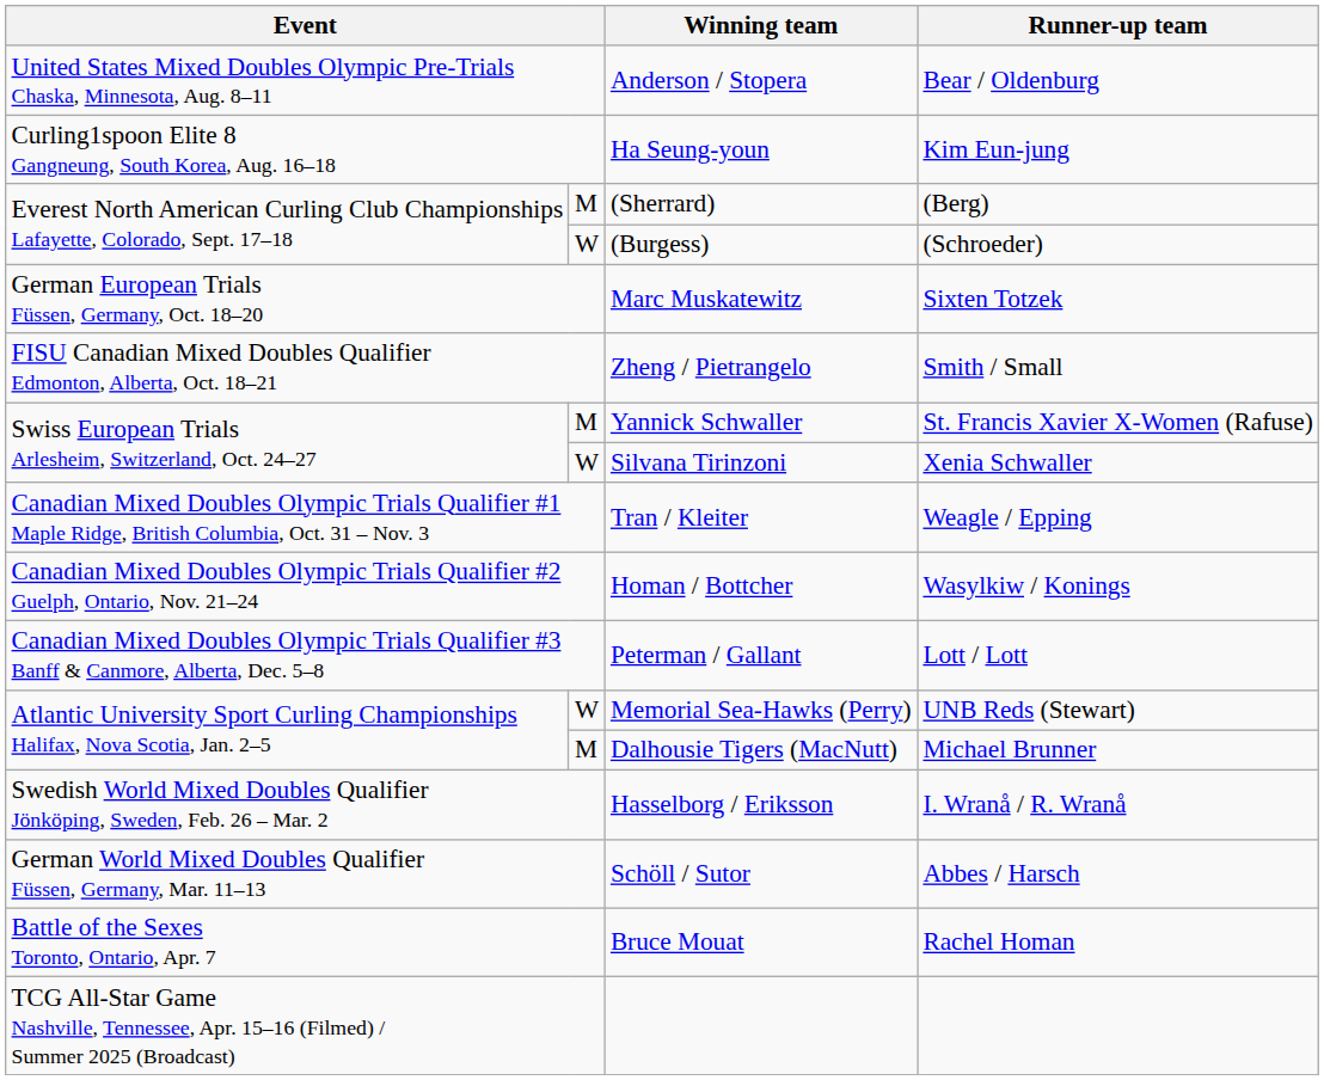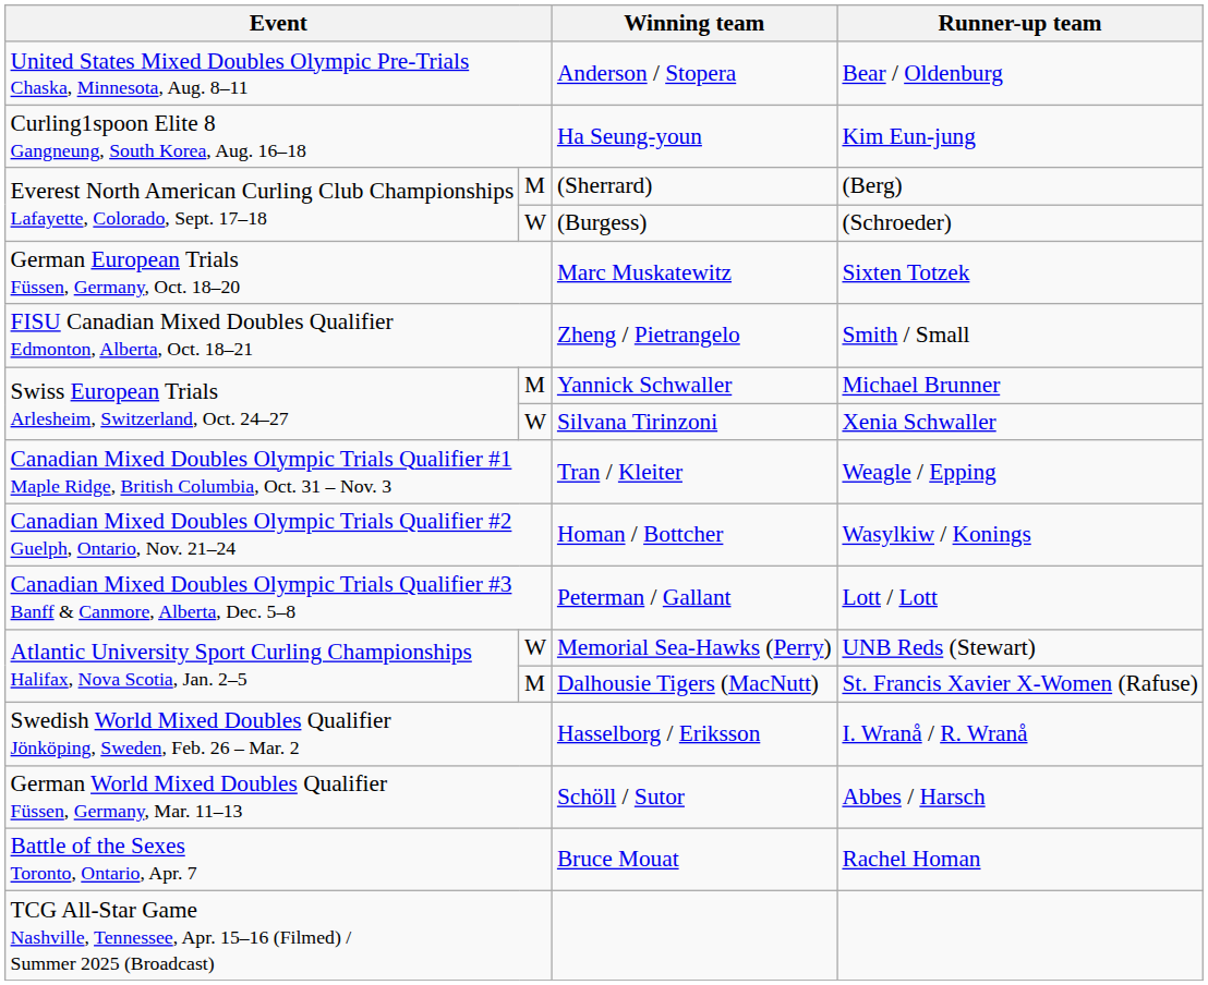 <table class="wikitable">
 <tr>
 <th colspan="2">Event</th>
 <th>Winning team</th>
 <th>Runner-up team</th>
 </tr>
 <tr>
 <td colspan="2"><a href='#'>United States Mixed Doubles Olympic Pre-Trials</a> <br> <small><a href='#'>Chaska</a>, <a href='#'>Minnesota</a>, Aug. 8–11</small></td>
 <td> <a href='#'>Anderson</a> / <a href='#'>Stopera</a></td>
 <td> <a href='#'>Bear</a> / <a href='#'>Oldenburg</a></td>
 </tr>
 <tr>
 <td colspan="2">Curling1spoon Elite 8 <br> <small><a href='#'>Gangneung</a>, <a href='#'>South Korea</a>, Aug. 16–18</small></td>
 <td> <a href='#'>Ha Seung-youn</a></td>
 <td> <a href='#'>Kim Eun-jung</a></td>
 </tr>
 <tr>
 <td rowspan="2">Everest North American Curling Club Championships <br> <small><a href='#'>Lafayette</a>, <a href='#'>Colorado</a>, Sept. 17–18</small></td>
 <td>M</td>
 <td> (Sherrard)</td>
 <td> (Berg)</td>
 </tr>
 <tr>
 <td>W</td>
 <td> (Burgess)</td>
 <td>  (Schroeder)</td>
 </tr>
 <tr>
 <td colspan="2">German <a href='#'>European</a> Trials <br> <small><a href='#'>Füssen</a>, <a href='#'>Germany</a>, Oct. 18–20</small></td>
 <td> <a href='#'>Marc Muskatewitz</a></td>
 <td> <a href='#'>Sixten Totzek</a></td>
 </tr>
 <tr>
 <td colspan="2"><a href='#'>FISU</a> Canadian Mixed Doubles Qualifier <br> <small><a href='#'>Edmonton</a>, <a href='#'>Alberta</a>, Oct. 18–21</small></td>
 <td> <a href='#'>Zheng</a> / <a href='#'>Pietrangelo</a></td>
 <td> <a href='#'>Smith</a> / Small</td>
 </tr>
 <tr>
 <td rowspan="2">Swiss <a href='#'>European</a> Trials <br> <small><a href='#'>Arlesheim</a>, <a href='#'>Switzerland</a>, Oct. 24–27</small></td>
 <td>M</td>
 <td> <a href='#'>Yannick Schwaller</a></td>
-<td> <a href='#'>St. Francis Xavier X-Women</a> (Rafuse)</td>
+<td> <a href='#'>Michael Brunner</a></td>
 </tr>
 <tr>
 <td>W</td>
 <td> <a href='#'>Silvana Tirinzoni</a></td>
 <td> <a href='#'>Xenia Schwaller</a></td>
 </tr>
 <tr>
 <td colspan="2"><a href='#'>Canadian Mixed Doubles Olympic Trials Qualifier #1</a> <br> <small><a href='#'>Maple Ridge</a>, <a href='#'>British Columbia</a>, Oct. 31 – Nov. 3</small></td>
 <td> <a href='#'>Tran</a> / <a href='#'>Kleiter</a></td>
 <td> <a href='#'>Weagle</a> / <a href='#'>Epping</a></td>
 </tr>
 <tr>
 <td colspan="2"><a href='#'>Canadian Mixed Doubles Olympic Trials Qualifier #2</a> <br> <small><a href='#'>Guelph</a>, <a href='#'>Ontario</a>, Nov. 21–24</small></td>
 <td> <a href='#'>Homan</a> / <a href='#'>Bottcher</a></td>
 <td> <a href='#'>Wasylkiw</a> / <a href='#'>Konings</a></td>
 </tr>
 <tr>
 <td colspan="2"><a href='#'>Canadian Mixed Doubles Olympic Trials Qualifier #3</a> <br> <small><a href='#'>Banff</a> & <a href='#'>Canmore</a>, <a href='#'>Alberta</a>, Dec. 5–8</small></td>
 <td> <a href='#'>Peterman</a> / <a href='#'>Gallant</a></td>
 <td> <a href='#'>Lott</a> / <a href='#'>Lott</a></td>
 </tr>
 <tr>
 <td rowspan="2"><a href='#'>Atlantic University Sport Curling Championships</a> <br> <small><a href='#'>Halifax</a>, <a href='#'>Nova Scotia</a>, Jan. 2–5</small></td>
 <td>W</td>
 <td> <a href='#'>Memorial Sea-Hawks</a> (<a href='#'>Perry</a>)</td>
 <td> <a href='#'>UNB Reds</a> (Stewart)</td>
 </tr>
 <tr>
 <td>M</td>
 <td> <a href='#'>Dalhousie Tigers</a> (<a href='#'>MacNutt</a>)</td>
-<td> <a href='#'>Michael Brunner</a></td>
+<td> <a href='#'>St. Francis Xavier X-Women</a> (Rafuse)</td>
 </tr>
 <tr>
 <td colspan="2">Swedish <a href='#'>World Mixed Doubles</a> Qualifier <br> <small><a href='#'>Jönköping</a>, <a href='#'>Sweden</a>, Feb. 26 – Mar. 2</small></td>
 <td> <a href='#'>Hasselborg</a> / <a href='#'>Eriksson</a></td>
 <td> <a href='#'>I. Wranå</a> / <a href='#'>R. Wranå</a></td>
 </tr>
 <tr>
 <td colspan="2">German <a href='#'>World Mixed Doubles</a> Qualifier <br> <small><a href='#'>Füssen</a>, <a href='#'>Germany</a>, Mar. 11–13</small></td>
 <td> <a href='#'>Schöll</a> / <a href='#'>Sutor</a></td>
 <td> <a href='#'>Abbes</a> / <a href='#'>Harsch</a></td>
 </tr>
 <tr>
 <td colspan="2"><a href='#'>Battle of the Sexes</a> <br> <small><a href='#'>Toronto</a>, <a href='#'>Ontario</a>, Apr. 7</small></td>
 <td> <a href='#'>Bruce Mouat</a></td>
 <td> <a href='#'>Rachel Homan</a></td>
 </tr>
 <tr>
 <td colspan="2">TCG All-Star Game <br> <small><a href='#'>Nashville</a>, <a href='#'>Tennessee</a>, Apr. 15–16 (Filmed) /<br> Summer 2025 (Broadcast)</small></td>
 <td></td>
 <td></td>
 </tr>
 </table>
